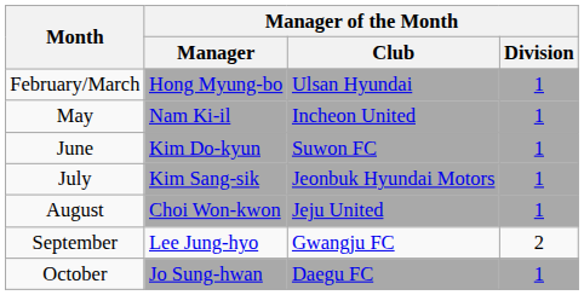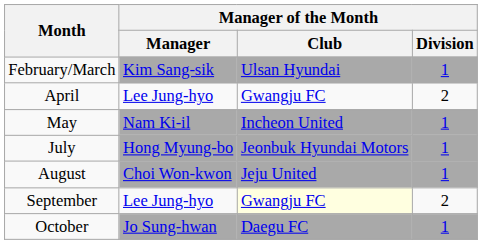 <table class="wikitable">
 <tr>
 <th rowspan="2">Month</th>
 <th colspan="3">Manager of the Month</th>
 </tr>
 <tr>
 <th>Manager</th>
 <th>Club</th>
 <th>Division</th>
 </tr>
 <tr>
 <td align="center">February/March</td>
-<td bgcolor=darkgray> <a href='#'>Hong Myung-bo</a></td>
+<td bgcolor=darkgray> <a href='#'>Kim Sang-sik</a></td>
 <td bgcolor=darkgray><a href='#'>Ulsan Hyundai</a></td>
 <td align=center bgcolor=darkgray><a href='#'>1</a></td>
+</tr>
+<tr>
+<td align=center>April</td>
+<td> <a href='#'>Lee Jung-hyo</a></td>
+<td><a href='#'>Gwangju FC</a></td>
+<td align=center>2</td>
 </tr>
 <tr>
 <td align=center>May</td>
 <td bgcolor=darkgray> <a href='#'>Nam Ki-il</a></td>
 <td bgcolor=darkgray><a href='#'>Incheon United</a></td>
 <td align=center bgcolor=darkgray><a href='#'>1</a></td>
 </tr>
 <tr>
-<td align=center>June</td>
-<td bgcolor=darkgray> <a href='#'>Kim Do-kyun</a></td>
-<td bgcolor=darkgray><a href='#'>Suwon FC</a></td>
-<td align=center bgcolor=darkgray><a href='#'>1</a></td>
-</tr>
-<tr>
 <td align=center>July</td>
-<td bgcolor=darkgray> <a href='#'>Kim Sang-sik</a></td>
+<td bgcolor=darkgray> <a href='#'>Hong Myung-bo</a></td>
 <td bgcolor=darkgray><a href='#'>Jeonbuk Hyundai Motors</a></td>
 <td align=center bgcolor=darkgray><a href='#'>1</a></td>
 </tr>
 <tr>
 <td align=center>August</td>
 <td bgcolor=darkgray> <a href='#'>Choi Won-kwon</a></td>
 <td bgcolor=darkgray><a href='#'>Jeju United</a></td>
 <td align=center bgcolor=darkgray><a href='#'>1</a></td>
 </tr>
 <tr>
 <td align=center>September</td>
 <td> <a href='#'>Lee Jung-hyo</a></td>
-<td><a href='#'>Gwangju FC</a></td>
+<td style="background: lightyellow;"><a href='#'>Gwangju FC</a></td>
 <td align=center>2</td>
 </tr>
 <tr>
 <td align=center>October</td>
 <td bgcolor=darkgray> <a href='#'>Jo Sung-hwan</a></td>
 <td bgcolor=darkgray><a href='#'>Daegu FC</a></td>
 <td align=center bgcolor=darkgray><a href='#'>1</a></td>
 </tr>
 </table>
